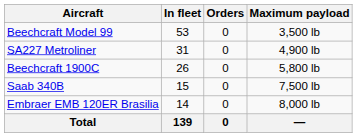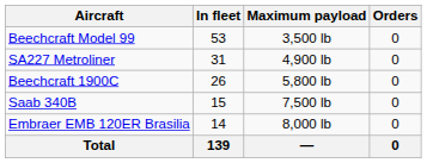 <table class="wikitable" style="text-align: center">
 <tr>
 <th>Aircraft</th>
 <th>In fleet</th>
+<th>Maximum payload</th>
 <th>Orders</th>
-<th>Maximum payload</th>
 </tr>
 <tr>
 <td style="text-align: left"><a href='#'>Beechcraft Model 99</a></td>
 <td>53</td>
+<td>3,500 lb</td>
 <td>0</td>
-<td>3,500 lb</td>
 </tr>
 <tr>
 <td style="text-align: left"><a href='#'>SA227 Metroliner</a></td>
 <td>31</td>
+<td>4,900 lb</td>
 <td>0</td>
-<td>4,900 lb</td>
 </tr>
 <tr>
 <td style="text-align: left"><a href='#'>Beechcraft 1900C</a></td>
 <td>26</td>
+<td>5,800 lb</td>
 <td>0</td>
-<td>5,800 lb</td>
 </tr>
 <tr>
 <td style="text-align: left"><a href='#'>Saab 340B</a></td>
 <td>15</td>
+<td>7,500 lb</td>
 <td>0</td>
-<td>7,500 lb</td>
 </tr>
 <tr>
 <td style="text-align: left"><a href='#'>Embraer EMB 120ER Brasilia</a></td>
 <td>14</td>
+<td>8,000 lb</td>
 <td>0</td>
-<td>8,000 lb</td>
 </tr>
 <tr>
 <th>Total</th>
 <th>139</th>
+<th>—</th>
 <th>0</th>
-<th>—</th>
 </tr>
 </table>
